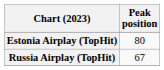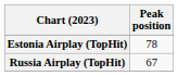 <table class="wikitable sortable plainrowheaders" style="text-align:center">
 <tr>
 <th scope="col">Chart (2023)</th>
 <th scope="col">Peak<br>position</th>
 </tr>
 <tr>
 </tr>
 <tr>
 <th scope="row">Estonia Airplay (TopHit)</th>
-<td>80</td>
+<td>78</td>
 </tr>
 <tr>
 <th scope="row">Russia Airplay (TopHit)</th>
 <td>67</td>
 </tr>
 <tr>
 </tr>
 </table>
